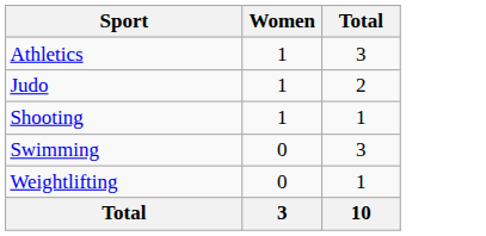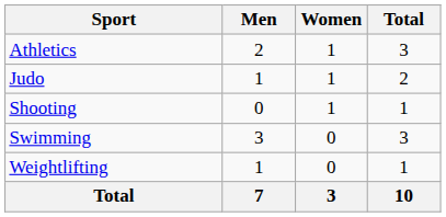 <table class="wikitable sortable" style="text-align:center;">
 <tr>
 <th width=180>Sport</th>
+<th width=55>Men</th>
 <th width=55>Women</th>
 <th width=55>Total</th>
 </tr>
 <tr>
 <td align=left><a href='#'>Athletics</a></td>
+<td>2</td>
 <td>1</td>
 <td>3</td>
 </tr>
 <tr>
 <td align=left><a href='#'>Judo</a></td>
 <td>1</td>
+<td>1</td>
 <td>2</td>
 </tr>
 <tr>
 <td align=left><a href='#'>Shooting</a></td>
+<td>0</td>
 <td>1</td>
 <td>1</td>
 </tr>
 <tr>
 <td align=left><a href='#'>Swimming</a></td>
+<td>3</td>
 <td>0</td>
 <td>3</td>
 </tr>
 <tr>
 <td align=left><a href='#'>Weightlifting</a></td>
+<td>1</td>
 <td>0</td>
 <td>1</td>
 </tr>
 <tr>
 <th>Total</th>
+<th>7</th>
 <th>3</th>
 <th>10</th>
 </tr>
 </table>
